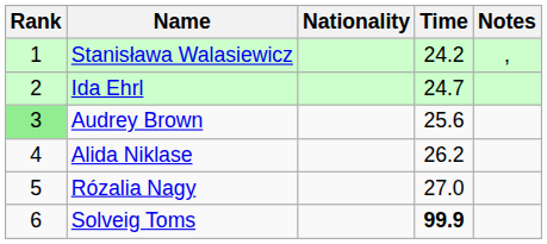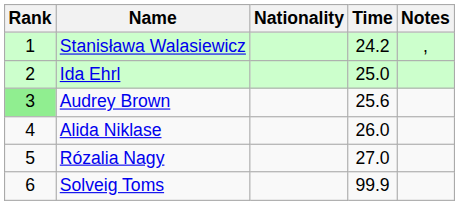 <table class="wikitable sortable" style="text-align:center">
 <tr>
 <th>Rank</th>
 <th>Name</th>
 <th>Nationality</th>
 <th>Time</th>
 <th>Notes</th>
 </tr>
 <tr bgcolor=ccffcc>
 <td>1</td>
 <td align=left><a href='#'>Stanisława Walasiewicz</a></td>
 <td align=left></td>
 <td>24.2</td>
 <td>, </td>
 </tr>
 <tr bgcolor=ccffcc>
 <td>2</td>
 <td align=left><a href='#'>Ida Ehrl</a></td>
 <td align=left></td>
-<td>24.7</td>
+<td>25.0</td>
 <td></td>
 </tr>
 <tr>
 <td style="background: lightgreen;">3</td>
 <td align=left><a href='#'>Audrey Brown</a></td>
 <td align=left></td>
 <td>25.6</td>
 <td></td>
 </tr>
 <tr>
 <td>4</td>
 <td align=left><a href='#'>Alida Niklase</a></td>
 <td align=left></td>
-<td>26.2</td>
+<td>26.0</td>
 <td></td>
 </tr>
 <tr>
 <td>5</td>
 <td align=left><a href='#'>Rózalia Nagy</a></td>
 <td align=left></td>
 <td>27.0</td>
 <td></td>
 </tr>
 <tr>
 <td>6</td>
 <td align=left><a href='#'>Solveig Toms</a></td>
 <td align=left></td>
-<td><strong>99.9</strong></td>
+<td>99.9</td>
 <td></td>
 </tr>
 </table>
